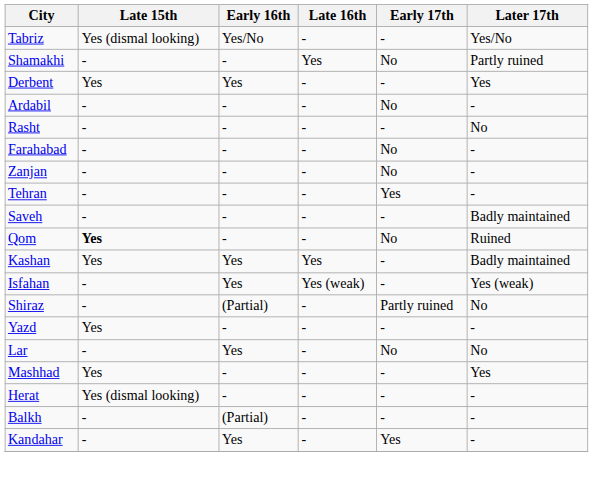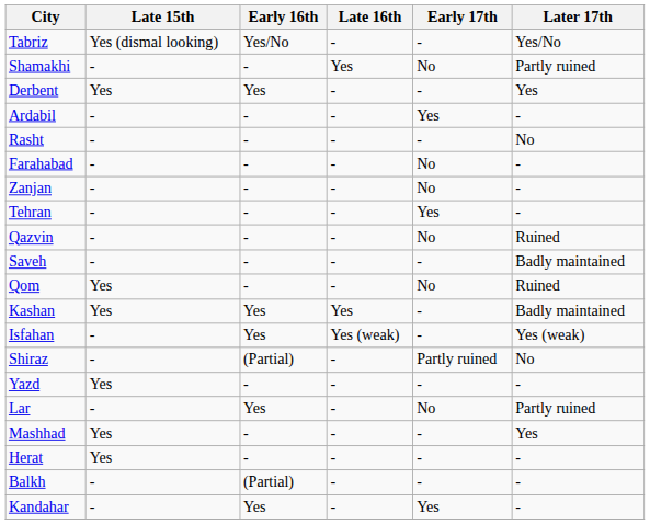 <table class="wikitable" align="center" | style="margin: 1em auto 1em auto; width: 75%">
 <tr>
 <th>City</th>
 <th>Late 15th</th>
 <th>Early 16th</th>
 <th>Late 16th</th>
 <th>Early 17th</th>
 <th>Later 17th</th>
 </tr>
 <tr>
 <td align=left><a href='#'>Tabriz</a></td>
 <td align=left>Yes (dismal looking)</td>
 <td align=left>Yes/No</td>
 <td align=left>-</td>
 <td align=left>-</td>
 <td align=left>Yes/No</td>
 </tr>
 <tr>
 <td align=left><a href='#'>Shamakhi</a></td>
 <td align=left>-</td>
 <td align=left>-</td>
 <td align=left>Yes</td>
 <td align=left>No</td>
 <td align=left>Partly ruined</td>
 </tr>
 <tr>
 <td align=left><a href='#'>Derbent</a></td>
 <td align=left>Yes</td>
 <td align=left>Yes</td>
 <td align=left>-</td>
 <td align=left>-</td>
 <td align=left>Yes</td>
 </tr>
 <tr>
 <td align=left><a href='#'>Ardabil</a></td>
 <td align=left>-</td>
 <td align=left>-</td>
 <td align=left>-</td>
-<td align=left>No</td>
+<td align=left>Yes</td>
 <td align=left>-</td>
 </tr>
 <tr>
 <td align=left><a href='#'>Rasht</a></td>
 <td align=left>-</td>
 <td align=left>-</td>
 <td align=left>-</td>
 <td align=left>-</td>
 <td align=left>No</td>
 </tr>
 <tr>
 <td align=left><a href='#'>Farahabad</a></td>
 <td align=left>-</td>
 <td align=left>-</td>
 <td align=left>-</td>
 <td align=left>No</td>
 <td align=left>-</td>
 </tr>
 <tr>
 <td align=left><a href='#'>Zanjan</a></td>
 <td align=left>-</td>
 <td align=left>-</td>
 <td align=left>-</td>
 <td align=left>No</td>
 <td align=left>-</td>
 </tr>
 <tr>
 <td align=left><a href='#'>Tehran</a></td>
 <td align=left>-</td>
 <td align=left>-</td>
 <td align=left>-</td>
 <td align=left>Yes</td>
 <td align=left>-</td>
 </tr>
 <tr>
+<td align=left><a href='#'>Qazvin</a></td>
+<td align=left>-</td>
+<td align=left>-</td>
+<td align=left>-</td>
+<td align=left>No</td>
+<td align=left>Ruined</td>
+</tr>
+<tr>
 <td align=left><a href='#'>Saveh</a></td>
 <td align=left>-</td>
 <td align=left>-</td>
 <td align=left>-</td>
 <td align=left>-</td>
 <td align=left>Badly maintained</td>
 </tr>
 <tr>
 <td align=left><a href='#'>Qom</a></td>
-<td align=left><strong>Yes</strong></td>
+<td align=left>Yes</td>
 <td align=left>-</td>
 <td align=left>-</td>
 <td align=left>No</td>
 <td align=left>Ruined</td>
 </tr>
 <tr>
 <td align=left><a href='#'>Kashan</a></td>
 <td align=left>Yes</td>
 <td align=left>Yes</td>
 <td align=left>Yes</td>
 <td align=left>-</td>
 <td align=left>Badly maintained</td>
 </tr>
 <tr>
 <td align=left><a href='#'>Isfahan</a></td>
 <td align=left>-</td>
 <td align=left>Yes</td>
 <td align=left>Yes (weak)</td>
 <td align=left>-</td>
 <td align=left>Yes (weak)</td>
 </tr>
 <tr>
 <td align=left><a href='#'>Shiraz</a></td>
 <td align=left>-</td>
 <td align=left>(Partial)</td>
 <td align=left>-</td>
 <td align=left>Partly ruined</td>
 <td align=left>No</td>
 </tr>
 <tr>
 <td align=left><a href='#'>Yazd</a></td>
 <td align=left>Yes</td>
 <td align=left>-</td>
 <td align=left>-</td>
 <td align=left>-</td>
 <td align=left>-</td>
 </tr>
 <tr>
 <td align=left><a href='#'>Lar</a></td>
 <td align=left>-</td>
 <td align=left>Yes</td>
 <td align=left>-</td>
 <td align=left>No</td>
-<td align=left>No</td>
+<td align=left>Partly ruined</td>
 </tr>
 <tr>
 <td align=left><a href='#'>Mashhad</a></td>
 <td align=left>Yes</td>
 <td align=left>-</td>
 <td align=left>-</td>
 <td align=left>-</td>
 <td align=left>Yes</td>
 </tr>
 <tr>
 <td align=left><a href='#'>Herat</a></td>
-<td align=left>Yes (dismal looking)</td>
+<td align=left>Yes</td>
 <td align=left>-</td>
 <td align=left>-</td>
 <td align=left>-</td>
 <td align=left>-</td>
 </tr>
 <tr>
 <td align=left><a href='#'>Balkh</a></td>
 <td align=left>-</td>
 <td align=left>(Partial)</td>
 <td align=left>-</td>
 <td align=left>-</td>
 <td align=left>-</td>
 </tr>
 <tr>
 <td align=left><a href='#'>Kandahar</a></td>
 <td align=left>-</td>
 <td align=left>Yes</td>
 <td align=left>-</td>
 <td align=left>Yes</td>
 <td align=left>-</td>
 </tr>
 <tr>
 </tr>
 </table>
